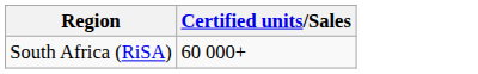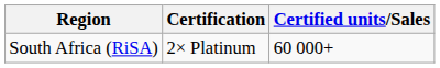 <table class="wikitable">
 <tr>
 <th>Region</th>
+<th>Certification</th>
 <th><a href='#'>Certified units</a>/Sales</th>
 </tr>
 <tr>
 <td>South Africa (<a href='#'>RiSA</a>)</td>
+<td>2× Platinum</td>
 <td>60 000+</td>
 </tr>
 </table>
